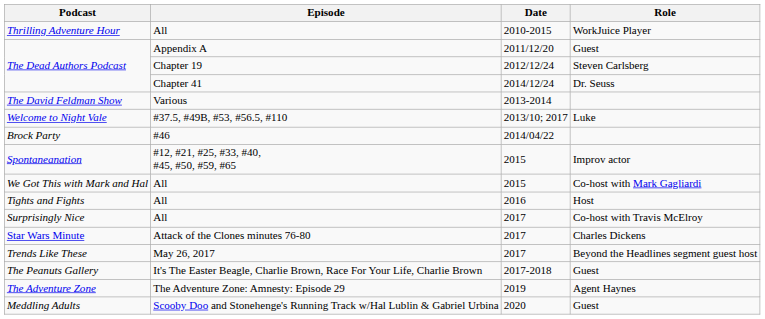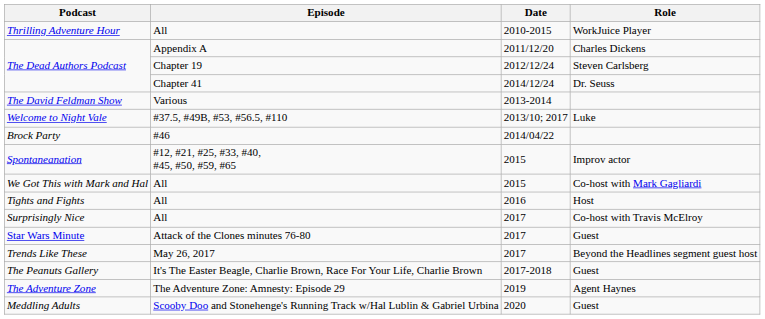 <table class="wikitable sortable">
 <tr>
 <th>Podcast</th>
 <th>Episode</th>
 <th>Date</th>
 <th>Role</th>
 </tr>
 <tr>
 <td><em><a href='#'>Thrilling Adventure Hour</a></em></td>
 <td>All</td>
 <td>2010-2015</td>
 <td>WorkJuice Player</td>
 </tr>
 <tr>
 <td rowspan="3"><em><a href='#'>The Dead Authors Podcast</a></em></td>
 <td>Appendix A</td>
 <td>2011/12/20</td>
-<td>Guest</td>
+<td>Charles Dickens</td>
 </tr>
 <tr>
 <td>Chapter 19</td>
 <td>2012/12/24</td>
 <td>Steven Carlsberg</td>
 </tr>
 <tr>
 <td>Chapter 41</td>
 <td>2014/12/24</td>
 <td>Dr. Seuss</td>
 </tr>
 <tr>
 <td><em><a href='#'>The David Feldman Show</a></em></td>
 <td>Various</td>
 <td>2013-2014</td>
 <td></td>
 </tr>
 <tr>
 <td><em><a href='#'>Welcome to Night Vale</a></em></td>
 <td>#37.5, #49B, #53, #56.5, #110</td>
 <td>2013/10; 2017</td>
 <td>Luke</td>
 </tr>
 <tr>
 <td><em>Brock Party</em></td>
 <td>#46</td>
 <td>2014/04/22</td>
 <td></td>
 </tr>
 <tr>
 <td><em><a href='#'>Spontaneanation</a></em></td>
 <td>#12, #21, #25, #33, #40,<br>#45, #50, #59, #65</td>
 <td>2015</td>
 <td>Improv actor</td>
 </tr>
 <tr>
 <td><em>We Got This with Mark and Hal</em></td>
 <td>All</td>
 <td>2015</td>
 <td>Co-host with <a href='#'>Mark Gagliardi</a></td>
 </tr>
 <tr>
 <td><em>Tights and Fights</em></td>
 <td>All</td>
 <td>2016</td>
 <td>Host</td>
 </tr>
 <tr>
 <td><em>Surprisingly Nice</em></td>
 <td>All</td>
 <td>2017</td>
 <td>Co-host with Travis McElroy</td>
 </tr>
 <tr>
 <td><a href='#'>Star Wars Minute</a></td>
 <td>Attack of the Clones minutes 76-80</td>
 <td>2017</td>
-<td>Charles Dickens</td>
+<td>Guest</td>
 </tr>
 <tr>
 <td><em>Trends Like These</em></td>
 <td>May 26, 2017</td>
 <td>2017</td>
 <td>Beyond the Headlines segment guest host</td>
 </tr>
 <tr>
 <td><em>The Peanuts Gallery</em></td>
 <td>It's The Easter Beagle, Charlie Brown, Race For Your Life, Charlie Brown</td>
 <td>2017-2018</td>
 <td>Guest</td>
 </tr>
 <tr>
 <td><em><a href='#'>The Adventure Zone</a></em></td>
 <td>The Adventure Zone: Amnesty: Episode 29</td>
 <td>2019</td>
 <td>Agent Haynes</td>
 </tr>
 <tr>
 <td><em>Meddling Adults</em></td>
 <td><a href='#'>Scooby Doo</a> and Stonehenge's Running Track w/Hal Lublin & Gabriel Urbina</td>
 <td>2020</td>
 <td>Guest</td>
 </tr>
 </table>
